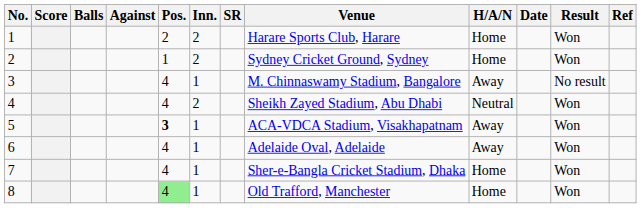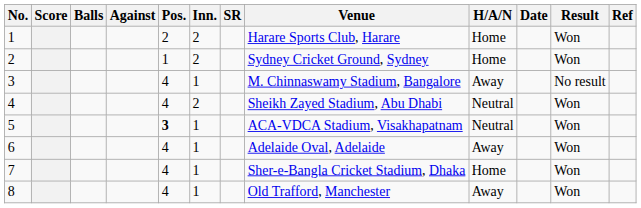 <table class="wikitable plainrowheaders sortable">
 <tr>
 <th>No.</th>
 <th>Score</th>
 <th>Balls</th>
 <th>Against</th>
 <th>Pos.</th>
 <th>Inn.</th>
 <th>SR</th>
 <th>Venue</th>
 <th>H/A/N</th>
 <th>Date</th>
 <th>Result</th>
 <th scope="col" class="unsortable">Ref</th>
 </tr>
 <tr>
 <td>1</td>
 <th scope="row"></th>
 <td></td>
 <td></td>
 <td>2</td>
 <td>2</td>
 <td></td>
 <td><a href='#'>Harare Sports Club</a>,  <a href='#'>Harare</a></td>
 <td>Home</td>
 <td></td>
 <td>Won</td>
 <td></td>
 </tr>
 <tr>
 <td>2</td>
 <th scope="row"></th>
 <td></td>
 <td></td>
 <td>1</td>
 <td>2</td>
 <td></td>
 <td><a href='#'>Sydney Cricket Ground</a>, <a href='#'>Sydney</a></td>
 <td>Home</td>
 <td></td>
 <td>Won</td>
 <td></td>
 </tr>
 <tr>
 <td>3</td>
 <th scope="row"></th>
 <td></td>
 <td></td>
 <td>4</td>
 <td>1</td>
 <td></td>
 <td><a href='#'>M. Chinnaswamy Stadium</a>,  <a href='#'>Bangalore</a></td>
 <td>Away</td>
 <td></td>
 <td>No result</td>
 <td></td>
 </tr>
 <tr>
 <td>4</td>
 <th scope="row"></th>
 <td></td>
 <td></td>
 <td>4</td>
 <td>2</td>
 <td></td>
 <td><a href='#'>Sheikh Zayed Stadium</a>, <a href='#'>Abu Dhabi</a></td>
 <td>Neutral</td>
 <td></td>
 <td>Won</td>
 <td></td>
 </tr>
 <tr>
 <td>5</td>
 <th scope="row"></th>
 <td></td>
 <td></td>
 <td><strong>3</strong></td>
 <td>1</td>
 <td></td>
 <td><a href='#'>ACA-VDCA Stadium</a>, <a href='#'>Visakhapatnam</a></td>
-<td>Away</td>
+<td>Neutral</td>
 <td></td>
 <td>Won</td>
 <td></td>
 </tr>
 <tr>
 <td>6</td>
 <th scope="row"></th>
 <td></td>
 <td></td>
 <td>4</td>
 <td>1</td>
 <td></td>
 <td><a href='#'>Adelaide Oval</a>, <a href='#'>Adelaide</a></td>
 <td>Away</td>
 <td></td>
 <td>Won</td>
 <td></td>
 </tr>
 <tr>
 <td>7</td>
 <th scope="row"></th>
 <td></td>
 <td></td>
 <td>4</td>
 <td>1</td>
 <td></td>
 <td><a href='#'>Sher-e-Bangla Cricket Stadium</a>, <a href='#'>Dhaka</a></td>
 <td>Home</td>
 <td></td>
 <td>Won</td>
 <td></td>
 </tr>
 <tr>
 <td>8</td>
 <th scope="row"></th>
 <td></td>
 <td></td>
-<td style="background: lightgreen;">4</td>
+<td>4</td>
 <td>1</td>
 <td></td>
 <td><a href='#'>Old Trafford</a>, <a href='#'>Manchester</a></td>
-<td>Home</td>
+<td>Away</td>
 <td></td>
 <td>Won</td>
 <td></td>
 </tr>
 </table>
